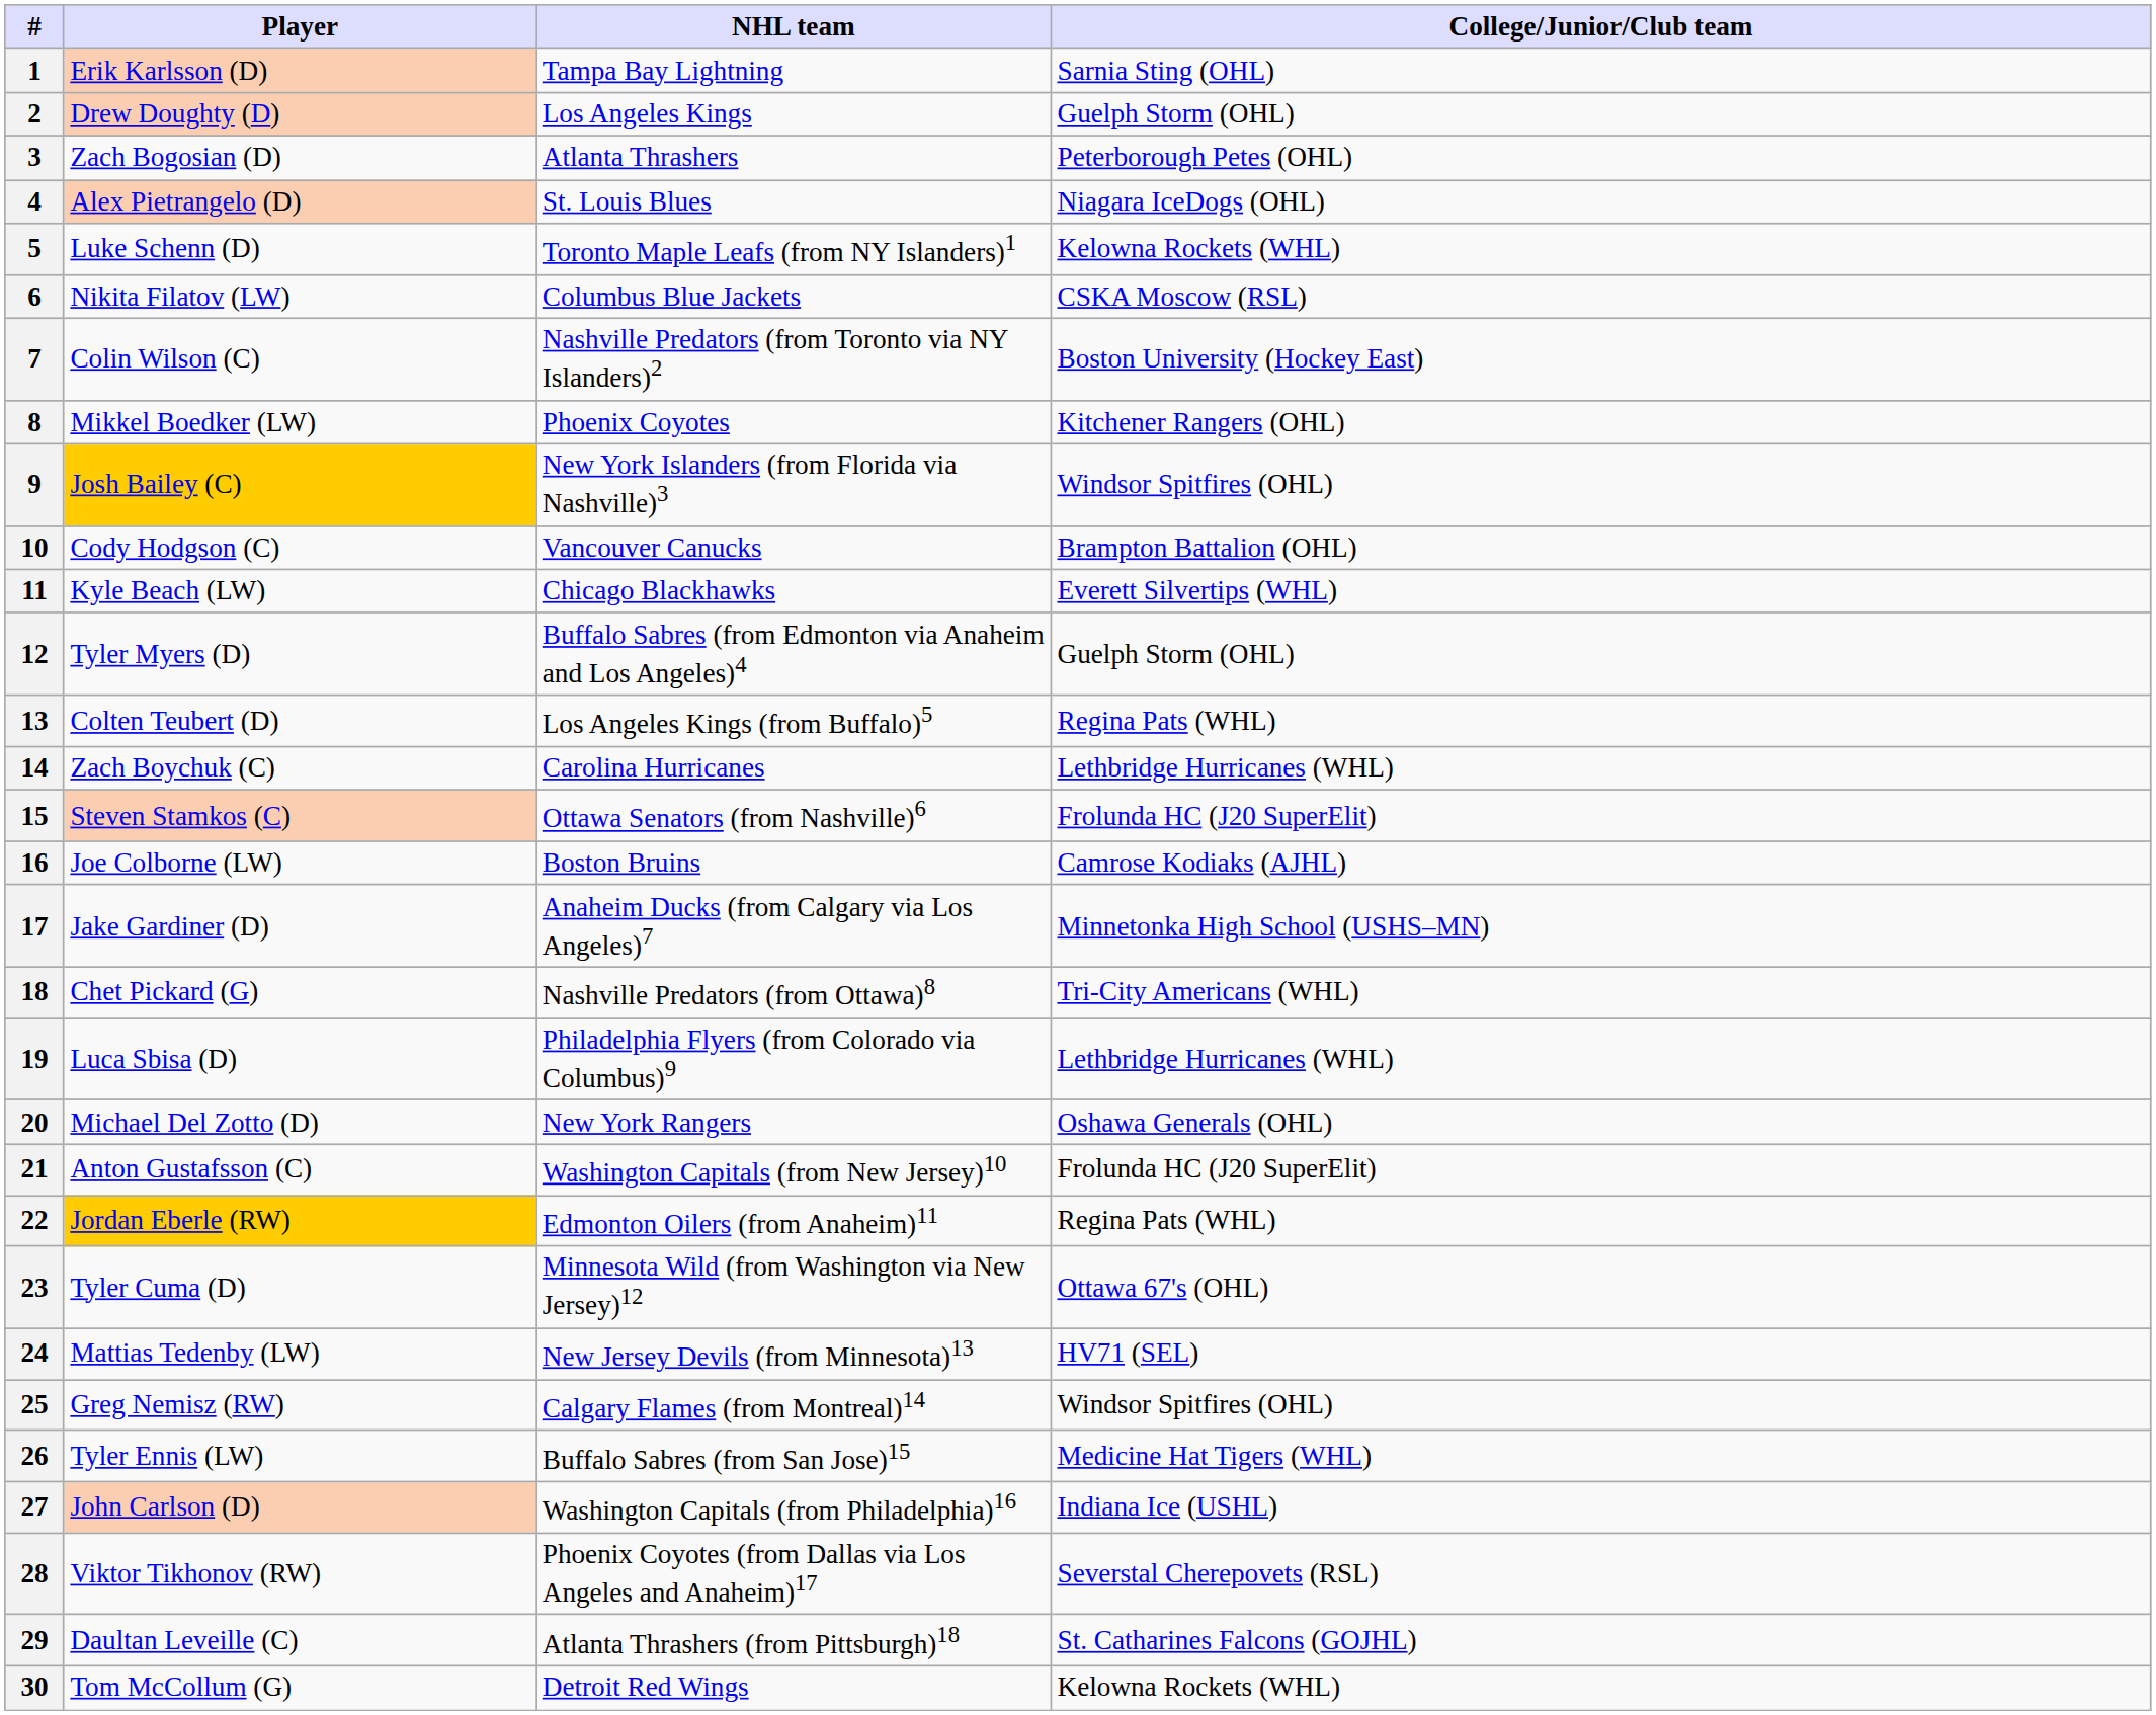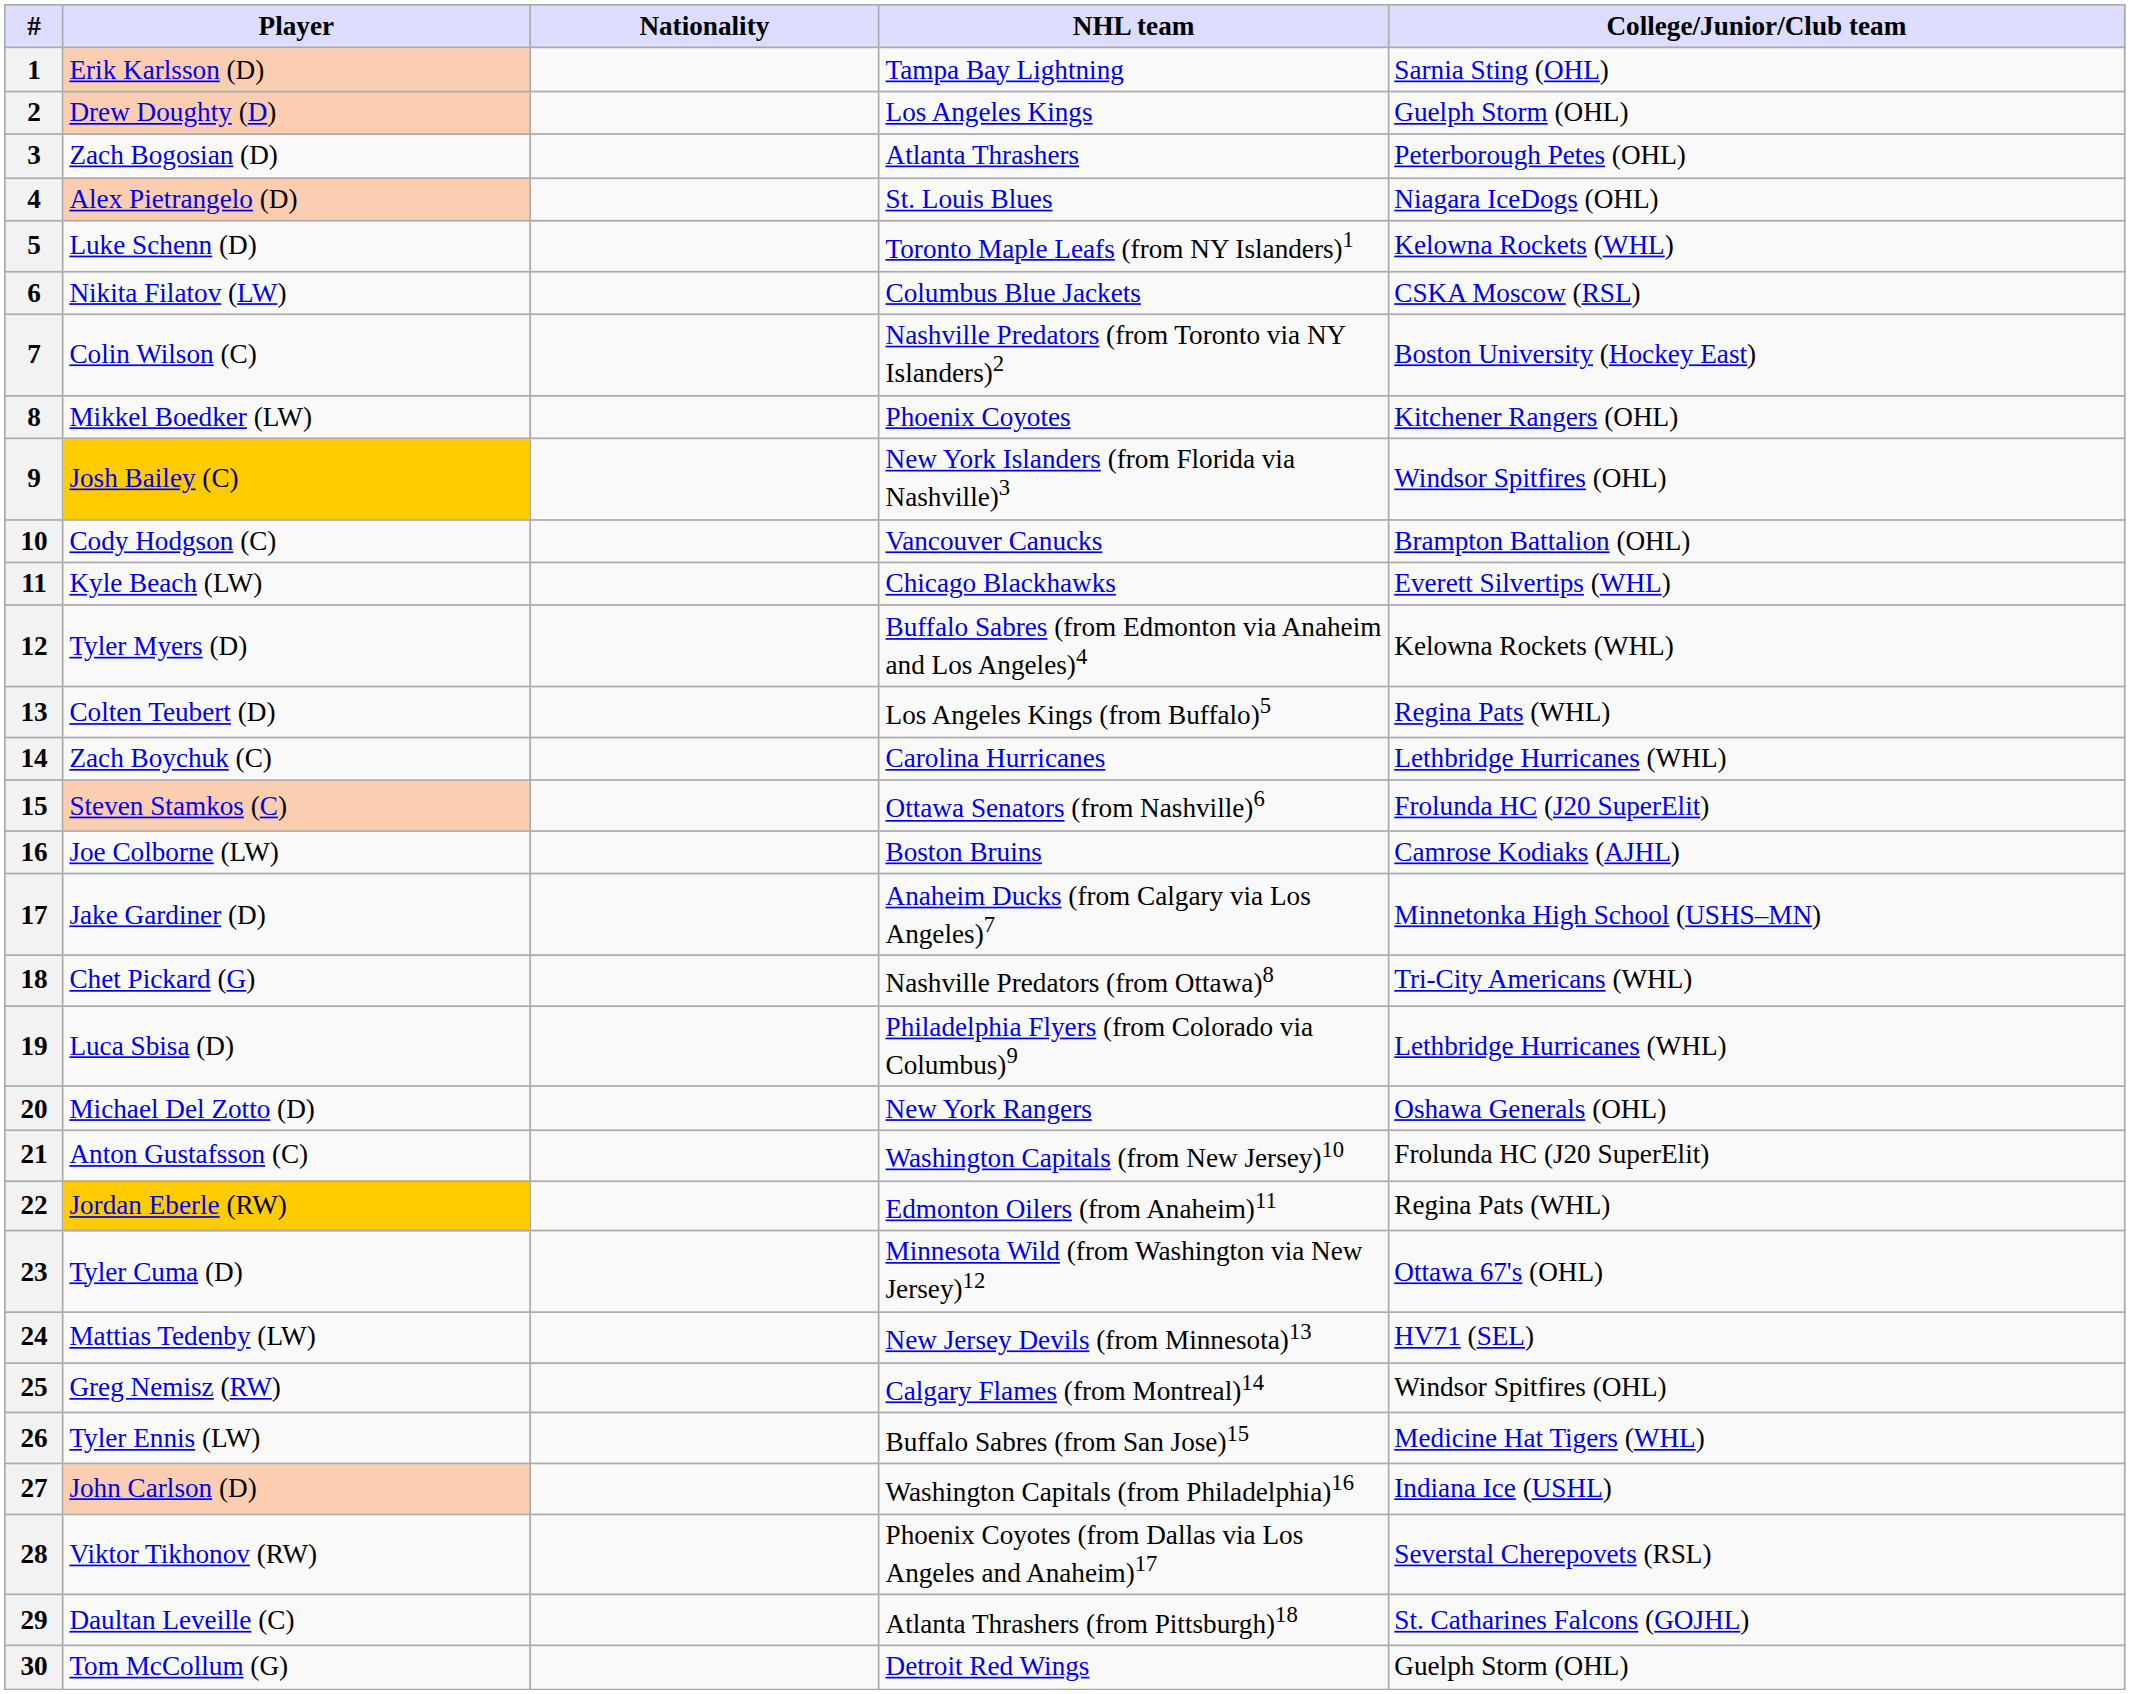 <table class="wikitable sortable">
 <tr>
 <th style="background:#ddf; width:2.75%;">#</th>
 <th style="background:#ddf; width:22.0%;">Player</th>
+<th style="background:#ddf; width:16.5%;">Nationality</th>
 <th style="background:#ddf; width:24.0%;">NHL team</th>
 <th style="background:#ddf; width:100.0%;">College/Junior/Club team</th>
 </tr>
 <tr>
 <th>1</th>
 <td bgcolor="#FBCEB1"><a href='#'>Erik Karlsson</a> (D)</td>
+<td></td>
 <td><a href='#'>Tampa Bay Lightning</a></td>
 <td><a href='#'>Sarnia Sting</a> (<a href='#'>OHL</a>)</td>
 </tr>
 <tr>
 <th>2</th>
 <td bgcolor="#FBCEB1"><a href='#'>Drew Doughty</a> (<a href='#'>D</a>)</td>
+<td></td>
 <td><a href='#'>Los Angeles Kings</a></td>
 <td><a href='#'>Guelph Storm</a> (OHL)</td>
 </tr>
 <tr>
 <th>3</th>
 <td><a href='#'>Zach Bogosian</a> (D)</td>
+<td></td>
 <td><a href='#'>Atlanta Thrashers</a></td>
 <td><a href='#'>Peterborough Petes</a> (OHL)</td>
 </tr>
 <tr>
 <th>4</th>
 <td bgcolor="#FBCEB1"><a href='#'>Alex Pietrangelo</a> (D)</td>
+<td></td>
 <td><a href='#'>St. Louis Blues</a></td>
 <td><a href='#'>Niagara IceDogs</a> (OHL)</td>
 </tr>
 <tr>
 <th>5</th>
 <td><a href='#'>Luke Schenn</a> (D)</td>
+<td></td>
 <td><a href='#'>Toronto Maple Leafs</a> (from NY Islanders)<sup>1</sup></td>
 <td><a href='#'>Kelowna Rockets</a> (<a href='#'>WHL</a>)</td>
 </tr>
 <tr>
 <th>6</th>
 <td><a href='#'>Nikita Filatov</a> (<a href='#'>LW</a>)</td>
+<td></td>
 <td><a href='#'>Columbus Blue Jackets</a></td>
 <td><a href='#'>CSKA Moscow</a> (<a href='#'>RSL</a>)</td>
 </tr>
 <tr>
 <th>7</th>
 <td><a href='#'>Colin Wilson</a> (C)</td>
+<td></td>
 <td><a href='#'>Nashville Predators</a> (from Toronto via NY Islanders)<sup>2</sup></td>
 <td><a href='#'>Boston University</a> (<a href='#'>Hockey East</a>)</td>
 </tr>
 <tr>
 <th>8</th>
 <td><a href='#'>Mikkel Boedker</a> (LW)</td>
+<td></td>
 <td><a href='#'>Phoenix Coyotes</a></td>
 <td><a href='#'>Kitchener Rangers</a> (OHL)</td>
 </tr>
 <tr>
 <th>9</th>
 <td bgcolor="#FFCC00"><a href='#'>Josh Bailey</a> (C)</td>
+<td></td>
 <td><a href='#'>New York Islanders</a> (from Florida via Nashville)<sup>3</sup></td>
 <td><a href='#'>Windsor Spitfires</a> (OHL)</td>
 </tr>
 <tr>
 <th>10</th>
 <td><a href='#'>Cody Hodgson</a> (C)</td>
+<td></td>
 <td><a href='#'>Vancouver Canucks</a></td>
 <td><a href='#'>Brampton Battalion</a> (OHL)</td>
 </tr>
 <tr>
 <th>11</th>
 <td><a href='#'>Kyle Beach</a> (LW)</td>
+<td></td>
 <td><a href='#'>Chicago Blackhawks</a></td>
 <td><a href='#'>Everett Silvertips</a> (<a href='#'>WHL</a>)</td>
 </tr>
 <tr>
 <th>12</th>
 <td><a href='#'>Tyler Myers</a> (D)</td>
+<td></td>
 <td><a href='#'>Buffalo Sabres</a> (from Edmonton via Anaheim and Los Angeles)<sup>4</sup></td>
-<td>Guelph Storm (OHL)</td>
+<td>Kelowna Rockets (WHL)</td>
 </tr>
 <tr>
 <th>13</th>
 <td><a href='#'>Colten Teubert</a> (D)</td>
+<td></td>
 <td>Los Angeles Kings (from Buffalo)<sup>5</sup></td>
 <td><a href='#'>Regina Pats</a> (WHL)</td>
 </tr>
 <tr>
 <th>14</th>
 <td><a href='#'>Zach Boychuk</a> (C)</td>
+<td></td>
 <td><a href='#'>Carolina Hurricanes</a></td>
 <td><a href='#'>Lethbridge Hurricanes</a> (WHL)</td>
 </tr>
 <tr>
 <th>15</th>
 <td bgcolor="#FBCEB1"><a href='#'>Steven Stamkos</a> (<a href='#'>C</a>)</td>
+<td></td>
 <td><a href='#'>Ottawa Senators</a> (from Nashville)<sup>6</sup></td>
 <td><a href='#'>Frolunda HC</a> (<a href='#'>J20 SuperElit</a>)</td>
 </tr>
 <tr>
 <th>16</th>
 <td><a href='#'>Joe Colborne</a> (LW)</td>
+<td></td>
 <td><a href='#'>Boston Bruins</a></td>
 <td><a href='#'>Camrose Kodiaks</a> (<a href='#'>AJHL</a>)</td>
 </tr>
 <tr>
 <th>17</th>
 <td><a href='#'>Jake Gardiner</a> (D)</td>
+<td></td>
 <td><a href='#'>Anaheim Ducks</a> (from Calgary via Los Angeles)<sup>7</sup></td>
 <td><a href='#'>Minnetonka High School</a> (<a href='#'>USHS–MN</a>)</td>
 </tr>
 <tr>
 <th>18</th>
 <td><a href='#'>Chet Pickard</a> (<a href='#'>G</a>)</td>
+<td></td>
 <td>Nashville Predators (from Ottawa)<sup>8</sup></td>
 <td><a href='#'>Tri-City Americans</a> (WHL)</td>
 </tr>
 <tr>
 <th>19</th>
 <td><a href='#'>Luca Sbisa</a> (D)</td>
+<td></td>
 <td><a href='#'>Philadelphia Flyers</a> (from Colorado via Columbus)<sup>9</sup></td>
 <td><a href='#'>Lethbridge Hurricanes</a> (WHL)</td>
 </tr>
 <tr>
 <th>20</th>
 <td><a href='#'>Michael Del Zotto</a> (D)</td>
+<td></td>
 <td><a href='#'>New York Rangers</a></td>
 <td><a href='#'>Oshawa Generals</a> (OHL)</td>
 </tr>
 <tr>
 <th>21</th>
 <td><a href='#'>Anton Gustafsson</a> (C)</td>
+<td></td>
 <td><a href='#'>Washington Capitals</a> (from New Jersey)<sup>10</sup></td>
 <td>Frolunda HC (J20 SuperElit)</td>
 </tr>
 <tr>
 <th>22</th>
 <td bgcolor="#FFCC00"><a href='#'>Jordan Eberle</a> (RW)</td>
+<td></td>
 <td><a href='#'>Edmonton Oilers</a> (from Anaheim)<sup>11</sup></td>
 <td>Regina Pats (WHL)</td>
 </tr>
 <tr>
 <th>23</th>
 <td><a href='#'>Tyler Cuma</a> (D)</td>
+<td></td>
 <td><a href='#'>Minnesota Wild</a> (from Washington via New Jersey)<sup>12</sup></td>
 <td><a href='#'>Ottawa 67's</a> (OHL)</td>
 </tr>
 <tr>
 <th>24</th>
 <td><a href='#'>Mattias Tedenby</a> (LW)</td>
+<td></td>
 <td><a href='#'>New Jersey Devils</a> (from Minnesota)<sup>13</sup></td>
 <td><a href='#'>HV71</a> (<a href='#'>SEL</a>)</td>
 </tr>
 <tr>
 <th>25</th>
 <td><a href='#'>Greg Nemisz</a> (<a href='#'>RW</a>)</td>
+<td></td>
 <td><a href='#'>Calgary Flames</a> (from Montreal)<sup>14</sup></td>
 <td>Windsor Spitfires (OHL)</td>
 </tr>
 <tr>
 <th>26</th>
 <td><a href='#'>Tyler Ennis</a> (LW)</td>
+<td></td>
 <td>Buffalo Sabres (from San Jose)<sup>15</sup></td>
 <td><a href='#'>Medicine Hat Tigers</a> (<a href='#'>WHL</a>)</td>
 </tr>
 <tr>
 <th>27</th>
 <td bgcolor="#FBCEB1"><a href='#'>John Carlson</a> (D)</td>
+<td></td>
 <td>Washington Capitals (from Philadelphia)<sup>16</sup></td>
 <td><a href='#'>Indiana Ice</a> (<a href='#'>USHL</a>)</td>
 </tr>
 <tr>
 <th>28</th>
 <td><a href='#'>Viktor Tikhonov</a> (RW)</td>
+<td></td>
 <td>Phoenix Coyotes (from Dallas via Los Angeles and Anaheim)<sup>17</sup></td>
 <td><a href='#'>Severstal Cherepovets</a> (RSL)</td>
 </tr>
 <tr>
 <th>29</th>
 <td><a href='#'>Daultan Leveille</a> (C)</td>
+<td></td>
 <td>Atlanta Thrashers (from Pittsburgh)<sup>18</sup></td>
 <td><a href='#'>St. Catharines Falcons</a> (<a href='#'>GOJHL</a>)</td>
 </tr>
 <tr>
 <th>30</th>
 <td><a href='#'>Tom McCollum</a> (G)</td>
+<td></td>
 <td><a href='#'>Detroit Red Wings</a></td>
-<td>Kelowna Rockets (WHL)</td>
+<td>Guelph Storm (OHL)</td>
 </tr>
 </table>
